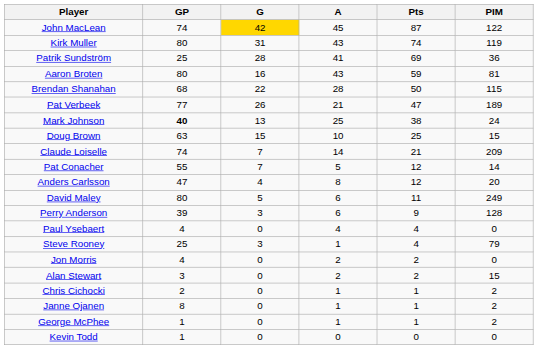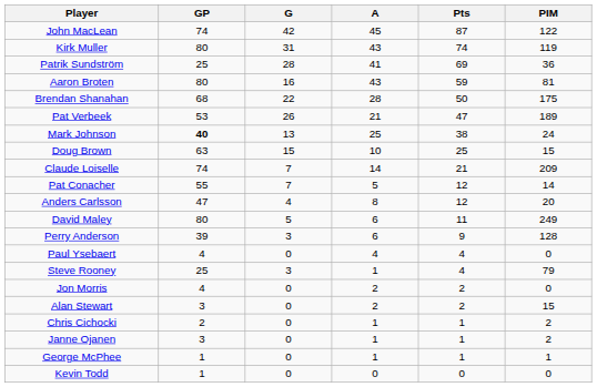 <table class="wikitable sortable">
 <tr>
 <th bgcolor="#DDDDFF" width="16%">Player</th>
 <th bgcolor="#DDDDFF" width="9%">GP</th>
 <th bgcolor="#DDDDFF" width="9%">G</th>
 <th bgcolor="#DDDDFF" width="9%">A</th>
 <th bgcolor="#DDDDFF" width="9%">Pts</th>
 <th bgcolor="#DDDDFF" width="9%">PIM</th>
 </tr>
 <tr align="center">
 <td><a href='#'>John MacLean</a></td>
 <td>74</td>
-<td style="background: gold;">42</td>
+<td>42</td>
 <td>45</td>
 <td>87</td>
 <td>122</td>
 </tr>
 <tr align="center">
 <td><a href='#'>Kirk Muller</a></td>
 <td>80</td>
 <td>31</td>
 <td>43</td>
 <td>74</td>
 <td>119</td>
 </tr>
 <tr align="center">
 <td><a href='#'>Patrik Sundström</a></td>
 <td>25</td>
 <td>28</td>
 <td>41</td>
 <td>69</td>
 <td>36</td>
 </tr>
 <tr align="center">
 <td><a href='#'>Aaron Broten</a></td>
 <td>80</td>
 <td>16</td>
 <td>43</td>
 <td>59</td>
 <td>81</td>
 </tr>
 <tr align="center">
 <td><a href='#'>Brendan Shanahan</a></td>
 <td>68</td>
 <td>22</td>
 <td>28</td>
 <td>50</td>
-<td>115</td>
+<td>175</td>
 </tr>
 <tr align="center">
 <td><a href='#'>Pat Verbeek</a></td>
-<td>77</td>
+<td>53</td>
 <td>26</td>
 <td>21</td>
 <td>47</td>
 <td>189</td>
 </tr>
 <tr align="center">
 <td><a href='#'>Mark Johnson</a></td>
 <td><strong>40</strong></td>
 <td>13</td>
 <td>25</td>
 <td>38</td>
 <td>24</td>
 </tr>
 <tr align="center">
 <td><a href='#'>Doug Brown</a></td>
 <td>63</td>
 <td>15</td>
 <td>10</td>
 <td>25</td>
 <td>15</td>
 </tr>
 <tr align="center">
 <td><a href='#'>Claude Loiselle</a></td>
 <td>74</td>
 <td>7</td>
 <td>14</td>
 <td>21</td>
 <td>209</td>
 </tr>
 <tr align="center">
 <td><a href='#'>Pat Conacher</a></td>
 <td>55</td>
 <td>7</td>
 <td>5</td>
 <td>12</td>
 <td>14</td>
 </tr>
 <tr align="center">
 <td><a href='#'>Anders Carlsson</a></td>
 <td>47</td>
 <td>4</td>
 <td>8</td>
 <td>12</td>
 <td>20</td>
 </tr>
 <tr align="center">
 <td><a href='#'>David Maley</a></td>
 <td>80</td>
 <td>5</td>
 <td>6</td>
 <td>11</td>
 <td>249</td>
 </tr>
 <tr align="center">
 <td><a href='#'>Perry Anderson</a></td>
 <td>39</td>
 <td>3</td>
 <td>6</td>
 <td>9</td>
 <td>128</td>
 </tr>
 <tr align="center">
 <td><a href='#'>Paul Ysebaert</a></td>
 <td>4</td>
 <td>0</td>
 <td>4</td>
 <td>4</td>
 <td>0</td>
 </tr>
 <tr align="center">
 <td><a href='#'>Steve Rooney</a></td>
 <td>25</td>
 <td>3</td>
 <td>1</td>
 <td>4</td>
 <td>79</td>
 </tr>
 <tr align="center">
 <td><a href='#'>Jon Morris</a></td>
 <td>4</td>
 <td>0</td>
 <td>2</td>
 <td>2</td>
 <td>0</td>
 </tr>
 <tr align="center">
 <td><a href='#'>Alan Stewart</a></td>
 <td>3</td>
 <td>0</td>
 <td>2</td>
 <td>2</td>
 <td>15</td>
 </tr>
 <tr align="center">
 <td><a href='#'>Chris Cichocki</a></td>
 <td>2</td>
 <td>0</td>
 <td>1</td>
 <td>1</td>
 <td>2</td>
 </tr>
 <tr align="center">
 <td><a href='#'>Janne Ojanen</a></td>
-<td>8</td>
+<td>3</td>
 <td>0</td>
 <td>1</td>
 <td>1</td>
 <td>2</td>
 </tr>
 <tr align="center">
 <td><a href='#'>George McPhee</a></td>
 <td>1</td>
 <td>0</td>
 <td>1</td>
 <td>1</td>
-<td>2</td>
+<td>1</td>
 </tr>
 <tr align="center">
 <td><a href='#'>Kevin Todd</a></td>
 <td>1</td>
 <td>0</td>
 <td>0</td>
 <td>0</td>
 <td>0</td>
 </tr>
 </table>
